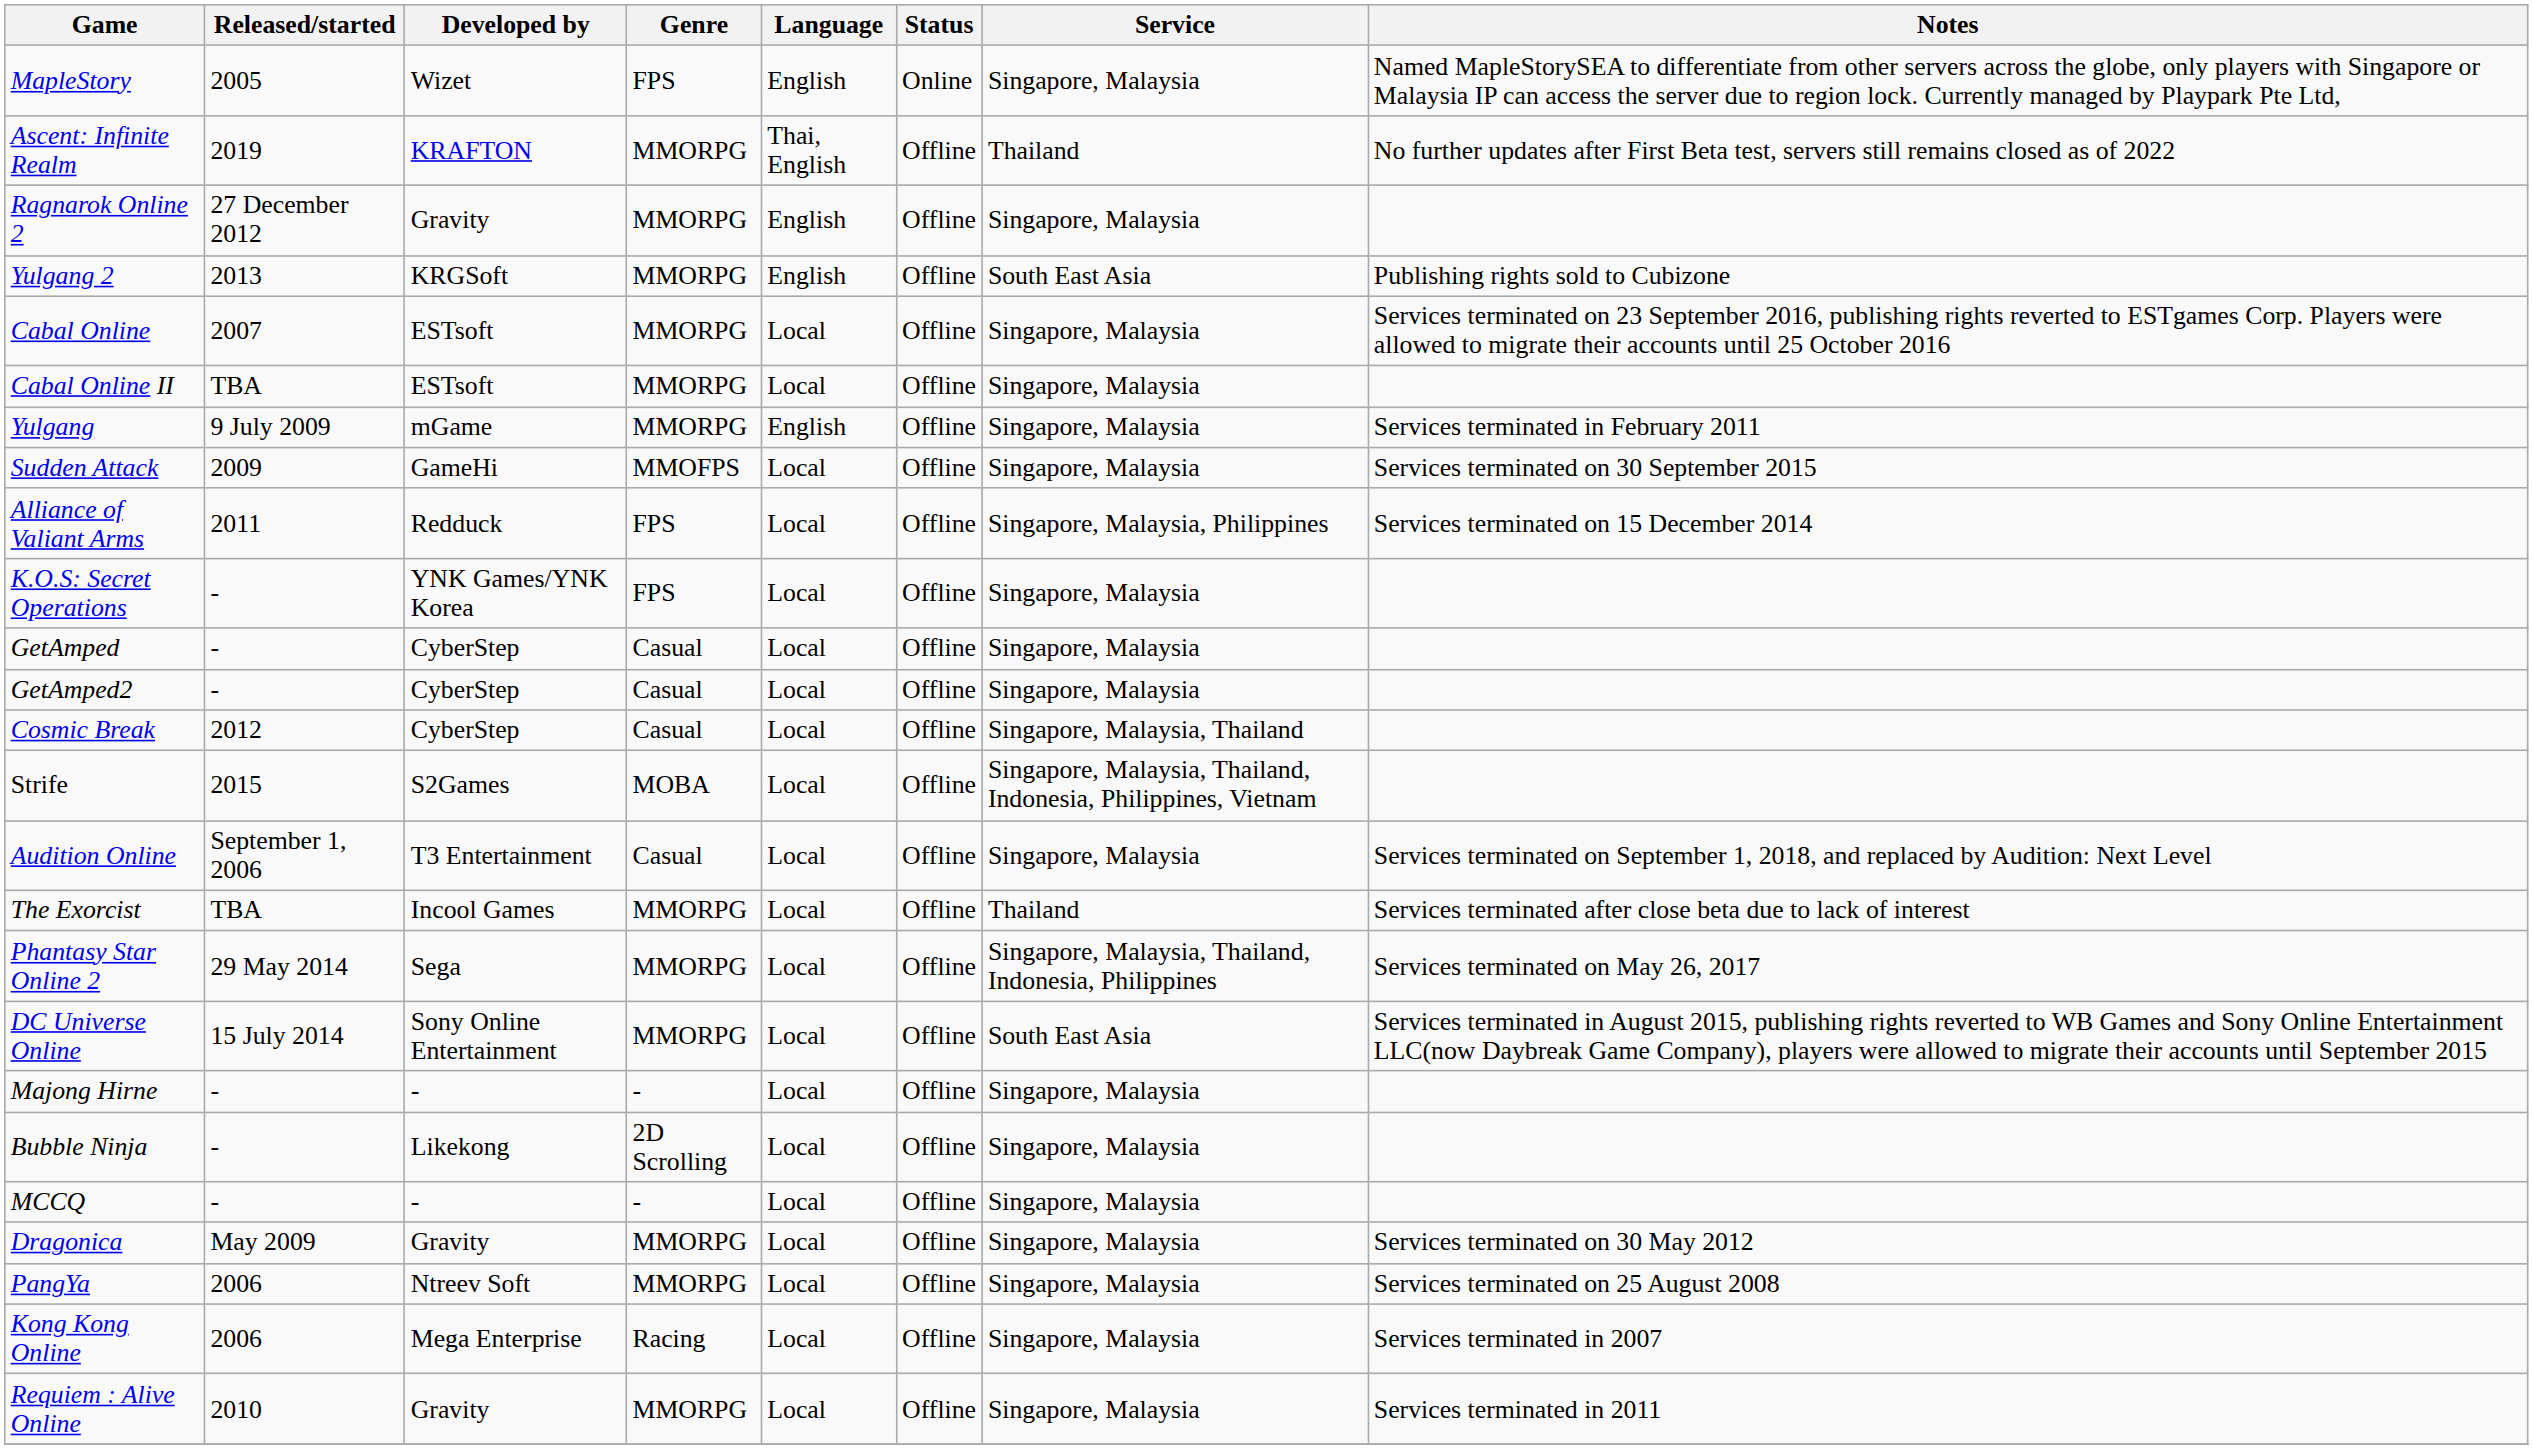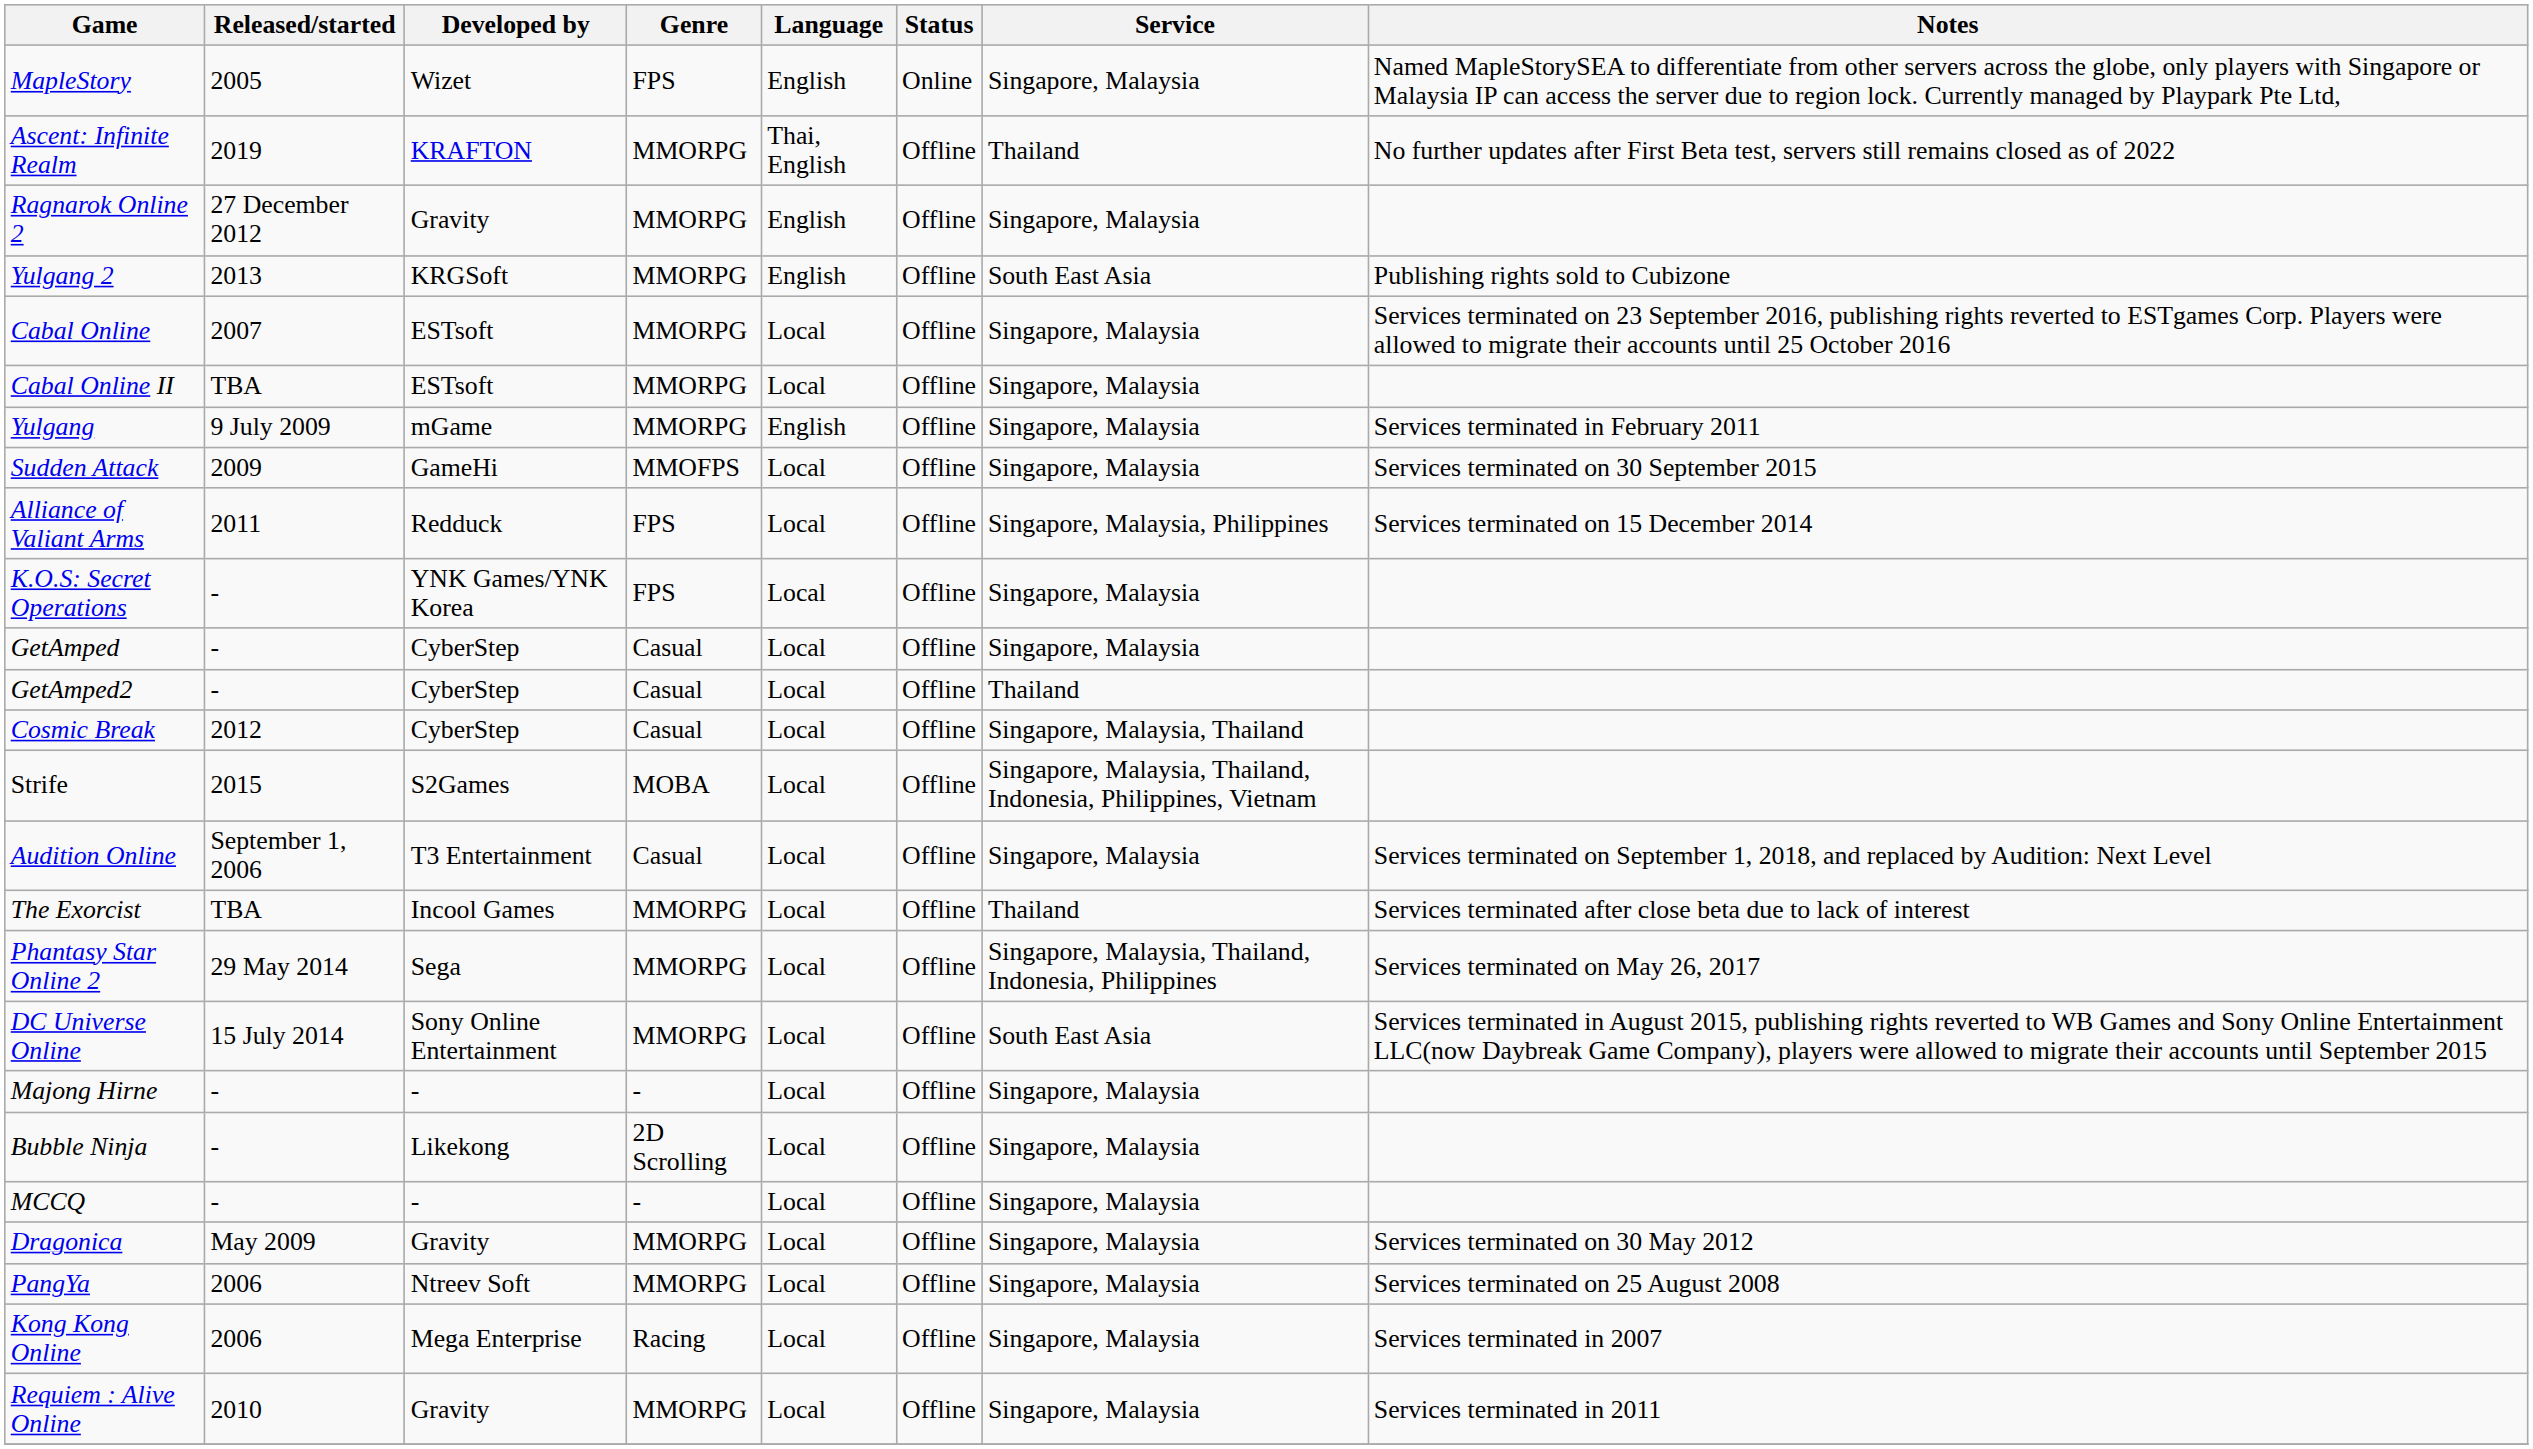 <table class="wikitable">
 <tr>
 <th>Game</th>
 <th>Released/started</th>
 <th>Developed by</th>
 <th>Genre</th>
 <th>Language</th>
 <th>Status</th>
 <th>Service</th>
 <th>Notes</th>
 </tr>
 <tr>
 <td><em><a href='#'>MapleStory</a></em></td>
 <td>2005</td>
 <td>Wizet</td>
 <td>FPS</td>
 <td>English</td>
 <td>Online</td>
 <td>Singapore, Malaysia</td>
 <td>Named MapleStorySEA to differentiate from other servers across the globe, only players with Singapore or Malaysia IP can access the server due to region lock. Currently managed by Playpark Pte Ltd,</td>
 </tr>
 <tr>
 <td><em><a href='#'>Ascent: Infinite Realm</a></em></td>
 <td>2019</td>
 <td><a href='#'>KRAFTON</a></td>
 <td>MMORPG</td>
 <td>Thai, English</td>
 <td>Offline</td>
 <td>Thailand</td>
 <td>No further updates after First Beta test, servers still remains closed as of 2022</td>
 </tr>
 <tr>
 <td><em><a href='#'>Ragnarok Online 2</a></em></td>
 <td>27 December 2012</td>
 <td>Gravity</td>
 <td>MMORPG</td>
 <td>English</td>
 <td>Offline</td>
 <td>Singapore, Malaysia</td>
 <td></td>
 </tr>
 <tr>
 <td><em><a href='#'>Yulgang 2</a></em></td>
 <td>2013</td>
 <td>KRGSoft</td>
 <td>MMORPG</td>
 <td>English</td>
 <td>Offline</td>
 <td>South East Asia</td>
 <td>Publishing rights sold to Cubizone</td>
 </tr>
 <tr>
 <td><em><a href='#'>Cabal Online</a></em></td>
 <td>2007</td>
 <td>ESTsoft</td>
 <td>MMORPG</td>
 <td>Local</td>
 <td>Offline</td>
 <td>Singapore, Malaysia</td>
 <td>Services terminated on 23 September 2016, publishing rights reverted to ESTgames Corp. Players were allowed to migrate their accounts until 25 October 2016</td>
 </tr>
 <tr>
 <td><em><a href='#'>Cabal Online</a> II</em></td>
 <td>TBA</td>
 <td>ESTsoft</td>
 <td>MMORPG</td>
 <td>Local</td>
 <td>Offline</td>
 <td>Singapore, Malaysia</td>
 <td></td>
 </tr>
 <tr>
 <td><em><a href='#'>Yulgang</a></em></td>
 <td>9 July 2009</td>
 <td>mGame</td>
 <td>MMORPG</td>
 <td>English</td>
 <td>Offline</td>
 <td>Singapore, Malaysia</td>
 <td>Services terminated in February 2011</td>
 </tr>
 <tr>
 <td><em><a href='#'>Sudden Attack</a></em></td>
 <td>2009</td>
 <td>GameHi</td>
 <td>MMOFPS</td>
 <td>Local</td>
 <td>Offline</td>
 <td>Singapore, Malaysia</td>
 <td>Services terminated on 30 September 2015</td>
 </tr>
 <tr>
 <td><em><a href='#'>Alliance of Valiant Arms</a></em></td>
 <td>2011</td>
 <td>Redduck</td>
 <td>FPS</td>
 <td>Local</td>
 <td>Offline</td>
 <td>Singapore, Malaysia, Philippines</td>
 <td>Services terminated on 15 December 2014</td>
 </tr>
 <tr>
 <td><em><a href='#'>K.O.S: Secret Operations</a></em></td>
 <td>-</td>
 <td>YNK Games/YNK Korea</td>
 <td>FPS</td>
 <td>Local</td>
 <td>Offline</td>
 <td>Singapore, Malaysia</td>
 <td></td>
 </tr>
 <tr>
 <td><em>GetAmped</em></td>
 <td>-</td>
 <td>CyberStep</td>
 <td>Casual</td>
 <td>Local</td>
 <td>Offline</td>
 <td>Singapore, Malaysia</td>
 <td></td>
 </tr>
 <tr>
 <td><em>GetAmped2</em></td>
 <td>-</td>
 <td>CyberStep</td>
 <td>Casual</td>
 <td>Local</td>
 <td>Offline</td>
-<td>Singapore, Malaysia</td>
+<td>Thailand</td>
 <td></td>
 </tr>
 <tr>
 <td><em><a href='#'>Cosmic Break</a></em></td>
 <td>2012</td>
 <td>CyberStep</td>
 <td>Casual</td>
 <td>Local</td>
 <td>Offline</td>
 <td>Singapore, Malaysia, Thailand</td>
 <td></td>
 </tr>
 <tr>
 <td>Strife</td>
 <td>2015</td>
 <td>S2Games</td>
 <td>MOBA</td>
 <td>Local</td>
 <td>Offline</td>
 <td>Singapore, Malaysia, Thailand, Indonesia, Philippines, Vietnam</td>
 <td></td>
 </tr>
 <tr>
 <td><em><a href='#'>Audition Online</a></em></td>
 <td>September 1, 2006</td>
 <td>T3 Entertainment</td>
 <td>Casual</td>
 <td>Local</td>
 <td>Offline</td>
 <td>Singapore, Malaysia</td>
 <td>Services terminated on September 1, 2018, and replaced by Audition: Next Level</td>
 </tr>
 <tr>
 <td><em>The Exorcist</em></td>
 <td>TBA</td>
 <td>Incool Games</td>
 <td>MMORPG</td>
 <td>Local</td>
 <td>Offline</td>
 <td>Thailand</td>
 <td>Services terminated after close beta due to lack of interest</td>
 </tr>
 <tr>
 <td><em><a href='#'>Phantasy Star Online 2</a></em></td>
 <td>29 May 2014</td>
 <td>Sega</td>
 <td>MMORPG</td>
 <td>Local</td>
 <td>Offline</td>
 <td>Singapore, Malaysia, Thailand, Indonesia, Philippines</td>
 <td>Services terminated on May 26, 2017</td>
 </tr>
 <tr>
 <td><em><a href='#'>DC Universe Online</a></em></td>
 <td>15 July 2014</td>
 <td>Sony Online Entertainment</td>
 <td>MMORPG</td>
 <td>Local</td>
 <td>Offline</td>
 <td>South East Asia</td>
 <td>Services terminated in August 2015, publishing rights reverted to WB Games and Sony Online Entertainment LLC(now Daybreak Game Company), players were allowed to migrate their accounts until September 2015</td>
 </tr>
 <tr>
 <td><em>Majong Hirne</em></td>
 <td>-</td>
 <td>-</td>
 <td>-</td>
 <td>Local</td>
 <td>Offline</td>
 <td>Singapore, Malaysia</td>
 <td></td>
 </tr>
 <tr>
 <td><em>Bubble Ninja</em></td>
 <td>-</td>
 <td>Likekong</td>
 <td>2D Scrolling</td>
 <td>Local</td>
 <td>Offline</td>
 <td>Singapore, Malaysia</td>
 <td></td>
 </tr>
 <tr>
 <td><em>MCCQ</em></td>
 <td>-</td>
 <td>-</td>
 <td>-</td>
 <td>Local</td>
 <td>Offline</td>
 <td>Singapore, Malaysia</td>
 <td></td>
 </tr>
 <tr>
 <td><em><a href='#'>Dragonica</a></em></td>
 <td>May 2009</td>
 <td>Gravity</td>
 <td>MMORPG</td>
 <td>Local</td>
 <td>Offline</td>
 <td>Singapore, Malaysia</td>
 <td>Services terminated on 30 May 2012</td>
 </tr>
 <tr>
 <td><em><a href='#'>PangYa</a></em></td>
 <td>2006</td>
 <td>Ntreev Soft</td>
 <td>MMORPG</td>
 <td>Local</td>
 <td>Offline</td>
 <td>Singapore, Malaysia</td>
 <td>Services terminated on 25 August 2008</td>
 </tr>
 <tr>
 <td><em><a href='#'>Kong Kong Online</a></em></td>
 <td>2006</td>
 <td>Mega Enterprise</td>
 <td>Racing</td>
 <td>Local</td>
 <td>Offline</td>
 <td>Singapore, Malaysia</td>
 <td>Services terminated in 2007</td>
 </tr>
 <tr>
 <td><em><a href='#'>Requiem : Alive Online</a></em></td>
 <td>2010</td>
 <td>Gravity</td>
 <td>MMORPG</td>
 <td>Local</td>
 <td>Offline</td>
 <td>Singapore, Malaysia</td>
 <td>Services terminated in 2011</td>
 </tr>
 <tr>
 </tr>
 </table>
